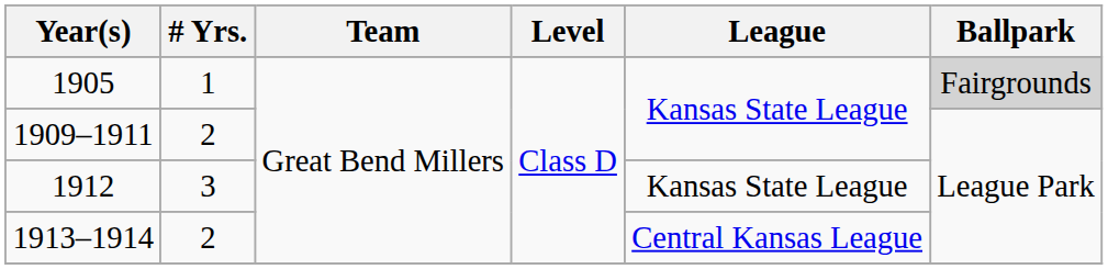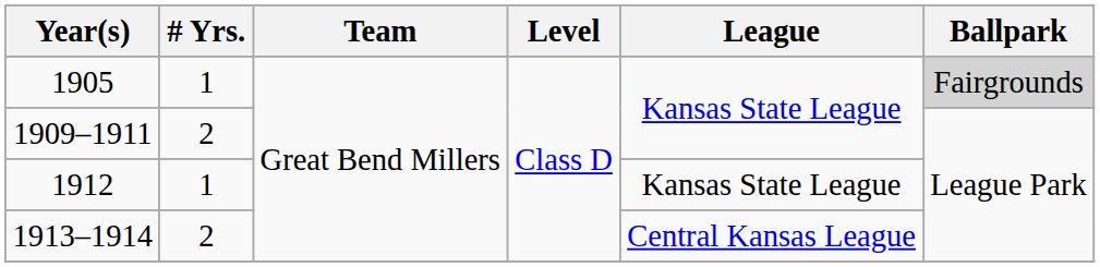 <table class="wikitable" style="text-align:center; font-size: 95%;">
 <tr>
 <th>Year(s)</th>
 <th># Yrs.</th>
 <th>Team</th>
 <th>Level</th>
 <th>League</th>
 <th>Ballpark</th>
 </tr>
 <tr>
 <td>1905</td>
 <td>1</td>
 <td rowspan=4>Great Bend Millers</td>
 <td rowspan=4><a href='#'>Class D</a></td>
 <td rowspan=2><a href='#'>Kansas State League</a></td>
 <td style="background: lightgrey;">Fairgrounds</td>
 </tr>
 <tr>
 <td>1909–1911</td>
 <td>2</td>
 <td rowspan=3>League Park</td>
 </tr>
 <tr>
 <td>1912</td>
-<td>3</td>
+<td>1</td>
 <td>Kansas State League</td>
 </tr>
 <tr>
 <td>1913–1914</td>
 <td>2</td>
 <td><a href='#'>Central Kansas League</a></td>
 </tr>
 <tr>
 </tr>
 </table>
